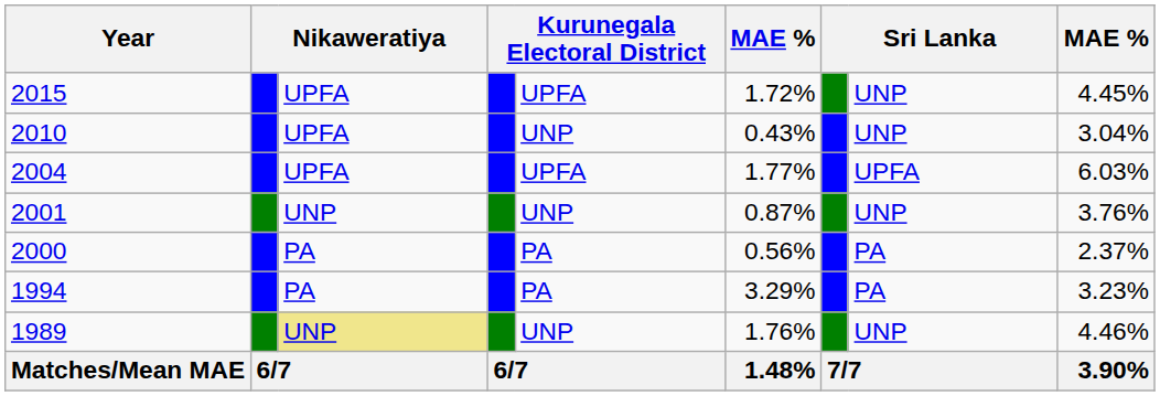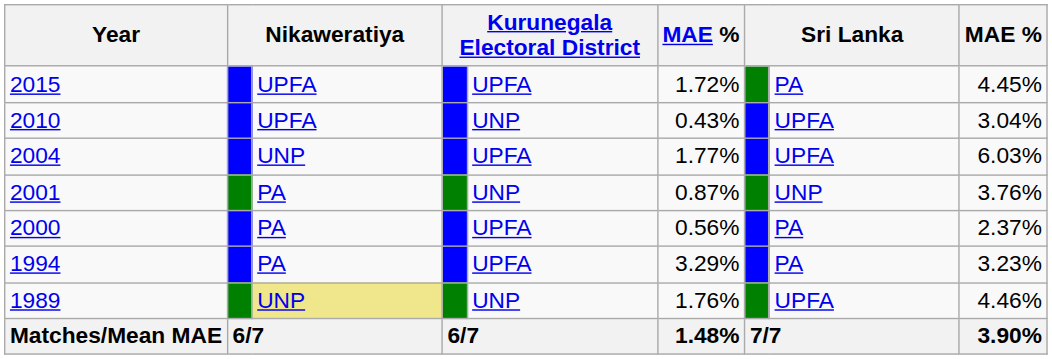 <table class="wikitable">
 <tr>
 <th>Year</th>
 <th colspan="2" width="144px">Nikaweratiya</th>
 <th colspan="2" width="144px"><a href='#'>Kurunegala Electoral District</a></th>
 <th><a href='#'>MAE</a> %</th>
 <th colspan="2" width="144px">Sri Lanka</th>
 <th>MAE %</th>
 </tr>
 <tr>
 <td><a href='#'>2015</a></td>
 <td style="background-color:blue;" width="10px"></td>
 <td style="text-align:left;"><a href='#'>UPFA</a></td>
 <td style="background-color:blue;" width="10px"></td>
 <td style="text-align:left;"><a href='#'>UPFA</a></td>
 <td style="text-align:right;">1.72%</td>
 <td style="background-color:green;" width="10px"></td>
-<td style="text-align:left;"><a href='#'>UNP</a></td>
+<td style="text-align:left;"><a href='#'>PA</a></td>
 <td style="text-align:right;">4.45%</td>
 </tr>
 <tr>
 <td><a href='#'>2010</a></td>
 <td style="background-color:blue;" width="10px"></td>
 <td style="text-align:left;"><a href='#'>UPFA</a></td>
 <td style="background-color:blue;" width="10px"></td>
 <td style="text-align:left;"><a href='#'>UNP</a></td>
 <td style="text-align:right;">0.43%</td>
 <td style="background-color:blue;" width="10px"></td>
-<td style="text-align:left;"><a href='#'>UNP</a></td>
+<td style="text-align:left;"><a href='#'>UPFA</a></td>
 <td style="text-align:right;">3.04%</td>
 </tr>
 <tr>
 <td><a href='#'>2004</a></td>
 <td style="background-color:blue;" width="10px"></td>
-<td style="text-align:left;"><a href='#'>UPFA</a></td>
+<td style="text-align:left;"><a href='#'>UNP</a></td>
 <td style="background-color:blue;" width="10px"></td>
 <td style="text-align:left;"><a href='#'>UPFA</a></td>
 <td style="text-align:right;">1.77%</td>
 <td style="background-color:blue;" width="10px"></td>
 <td style="text-align:left;"><a href='#'>UPFA</a></td>
 <td style="text-align:right;">6.03%</td>
 </tr>
 <tr>
 <td><a href='#'>2001</a></td>
 <td style="background-color:green;" width="10px"></td>
-<td style="text-align:left;"><a href='#'>UNP</a></td>
+<td style="text-align:left;"><a href='#'>PA</a></td>
 <td style="background-color:green;" width="10px"></td>
 <td style="text-align:left;"><a href='#'>UNP</a></td>
 <td style="text-align:right;">0.87%</td>
 <td style="background-color:green;" width="10px"></td>
 <td style="text-align:left;"><a href='#'>UNP</a></td>
 <td style="text-align:right;">3.76%</td>
 </tr>
 <tr>
 <td><a href='#'>2000</a></td>
 <td style="background-color:blue;" width="10px"></td>
 <td style="text-align:left;"><a href='#'>PA</a></td>
 <td style="background-color:blue;" width="10px"></td>
-<td style="text-align:left;"><a href='#'>PA</a></td>
+<td style="text-align:left;"><a href='#'>UPFA</a></td>
 <td style="text-align:right;">0.56%</td>
 <td style="background-color:blue;" width="10px"></td>
 <td style="text-align:left;"><a href='#'>PA</a></td>
 <td style="text-align:right;">2.37%</td>
 </tr>
 <tr>
 <td><a href='#'>1994</a></td>
 <td style="background-color:blue;" width="10px"></td>
 <td style="text-align:left;"><a href='#'>PA</a></td>
 <td style="background-color:blue;" width="10px"></td>
-<td style="text-align:left;"><a href='#'>PA</a></td>
+<td style="text-align:left;"><a href='#'>UPFA</a></td>
 <td style="text-align:right;">3.29%</td>
 <td style="background-color:blue;" width="10px"></td>
 <td style="text-align:left;"><a href='#'>PA</a></td>
 <td style="text-align:right;">3.23%</td>
 </tr>
 <tr>
 <td><a href='#'>1989</a></td>
 <td style="background-color:green;" width="10px"></td>
 <td style="background: khaki; text-align:left;"><a href='#'>UNP</a></td>
 <td style="background-color:green;" width="10px"></td>
 <td style="text-align:left;"><a href='#'>UNP</a></td>
 <td style="text-align:right;">1.76%</td>
 <td style="background-color:green;" width="10px"></td>
-<td style="text-align:left;"><a href='#'>UNP</a></td>
+<td style="text-align:left;"><a href='#'>UPFA</a></td>
 <td style="text-align:right;">4.46%</td>
 </tr>
 <tr>
 <th>Matches/Mean MAE</th>
 <th style="text-align:left;"colspan="2" width="144px">6/7</th>
 <th style="text-align:left;"colspan="2" width="144px">6/7</th>
 <th style="text-align:right;">1.48%</th>
 <th style="text-align:left;"colspan="2" width="144px">7/7</th>
 <th style="text-align:right;">3.90%</th>
 </tr>
 </table>
